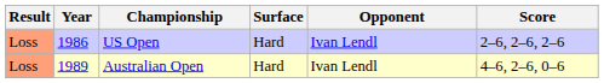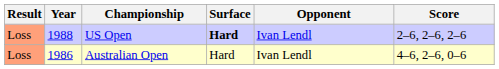 <table class="sortable wikitable">
 <tr>
 <th style="width:40px">Result</th>
 <th style="width:40px">Year</th>
 <th style="width:150px">Championship</th>
 <th style="width:50px">Surface</th>
 <th style="width:170px">Opponent</th>
 <th style="width:120px"  class="unsortable">Score</th>
 </tr>
 <tr style="background:#ccccff;">
 <td style="background:#ffa07a;">Loss</td>
-<td><a href='#'>1986</a></td>
+<td><a href='#'>1988</a></td>
 <td><a href='#'>US Open</a></td>
-<td>Hard</td>
+<td><strong>Hard</strong></td>
 <td> <a href='#'>Ivan Lendl</a></td>
 <td>2–6, 2–6, 2–6</td>
 </tr>
 <tr style="background:#ffffcc;">
 <td style="background:#ffa07a;">Loss</td>
-<td><a href='#'>1989</a></td>
+<td><a href='#'>1986</a></td>
 <td><a href='#'>Australian Open</a></td>
 <td>Hard</td>
 <td> Ivan Lendl</td>
 <td>4–6, 2–6, 0–6</td>
 </tr>
 </table>
